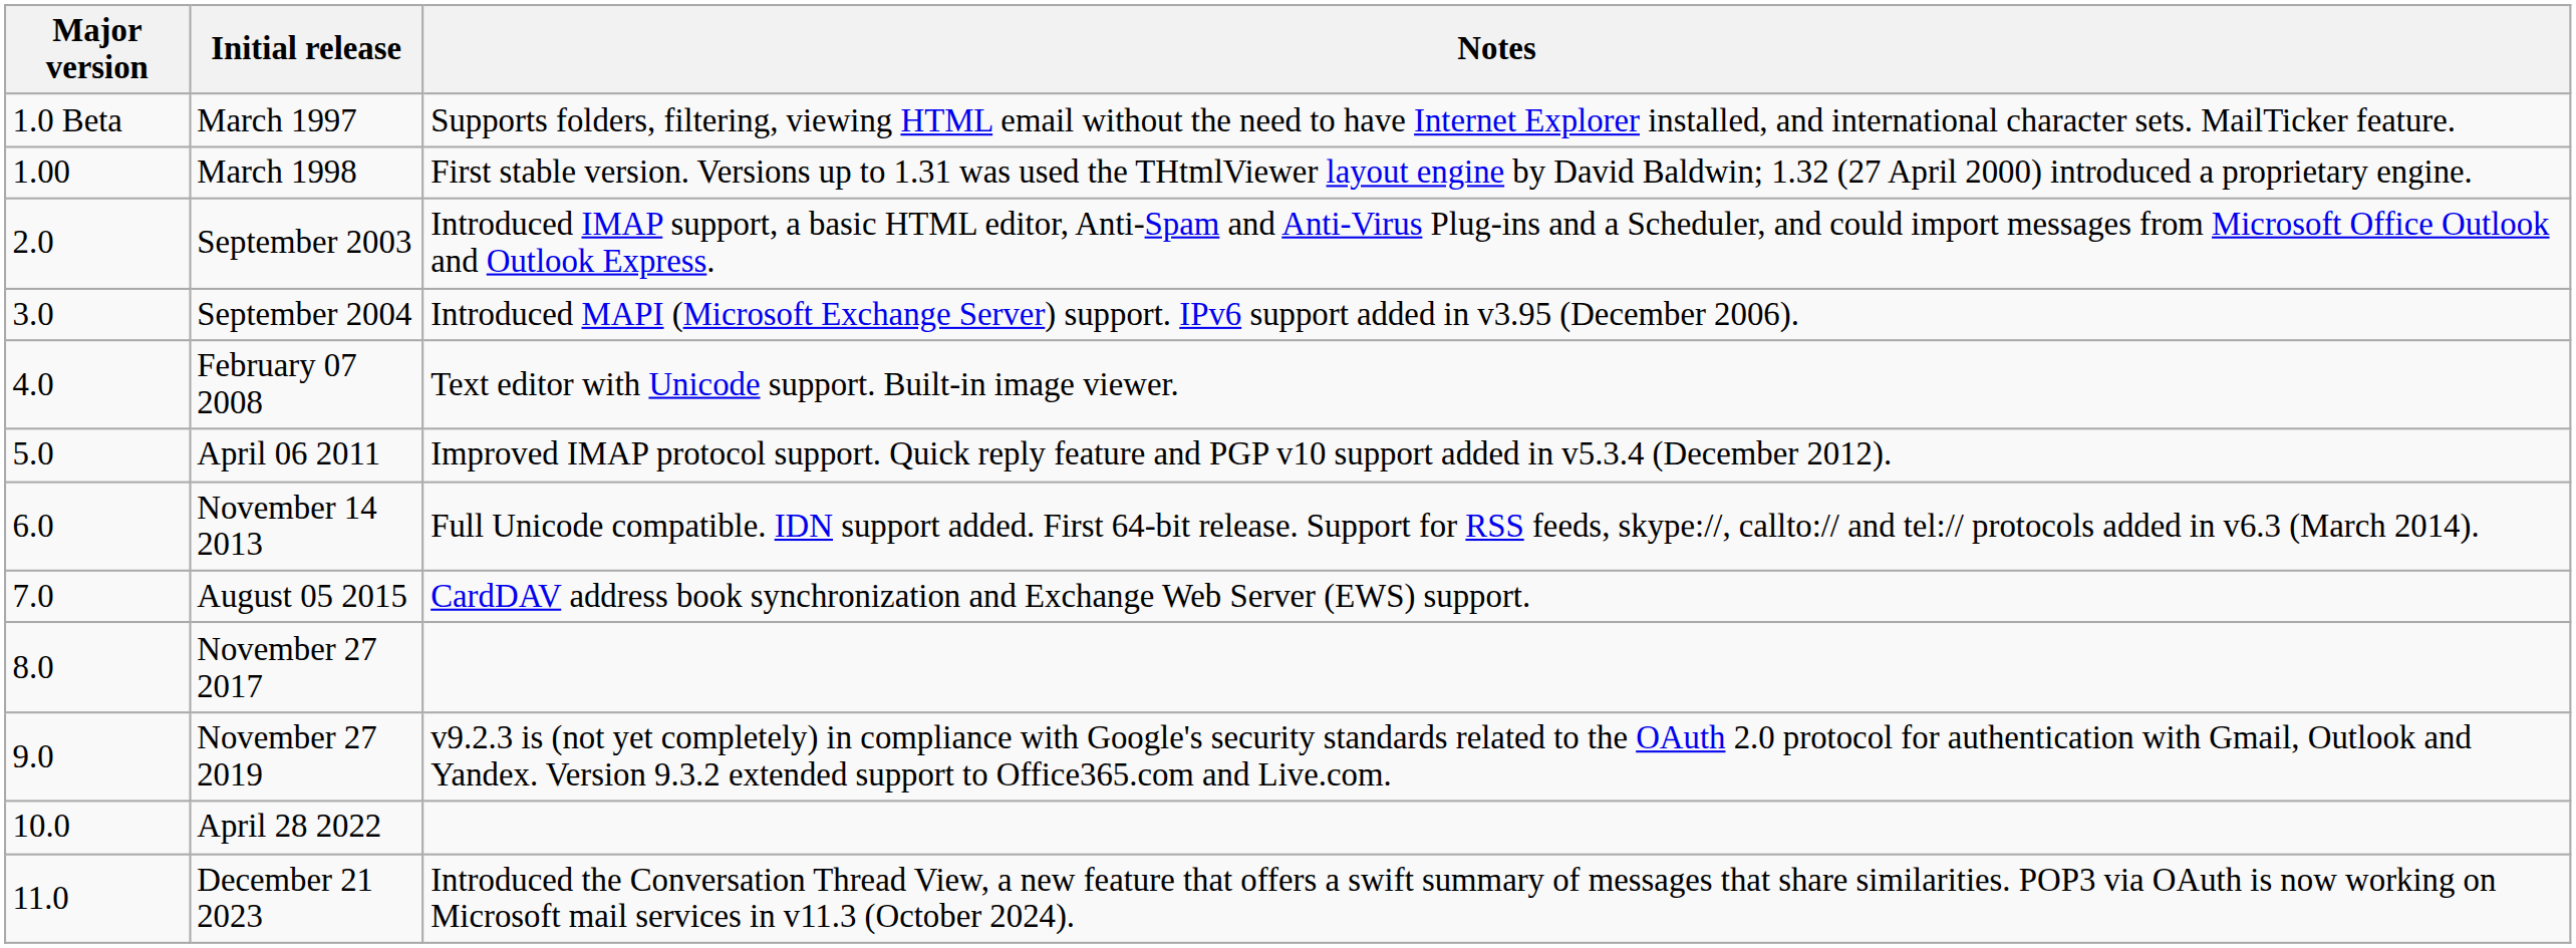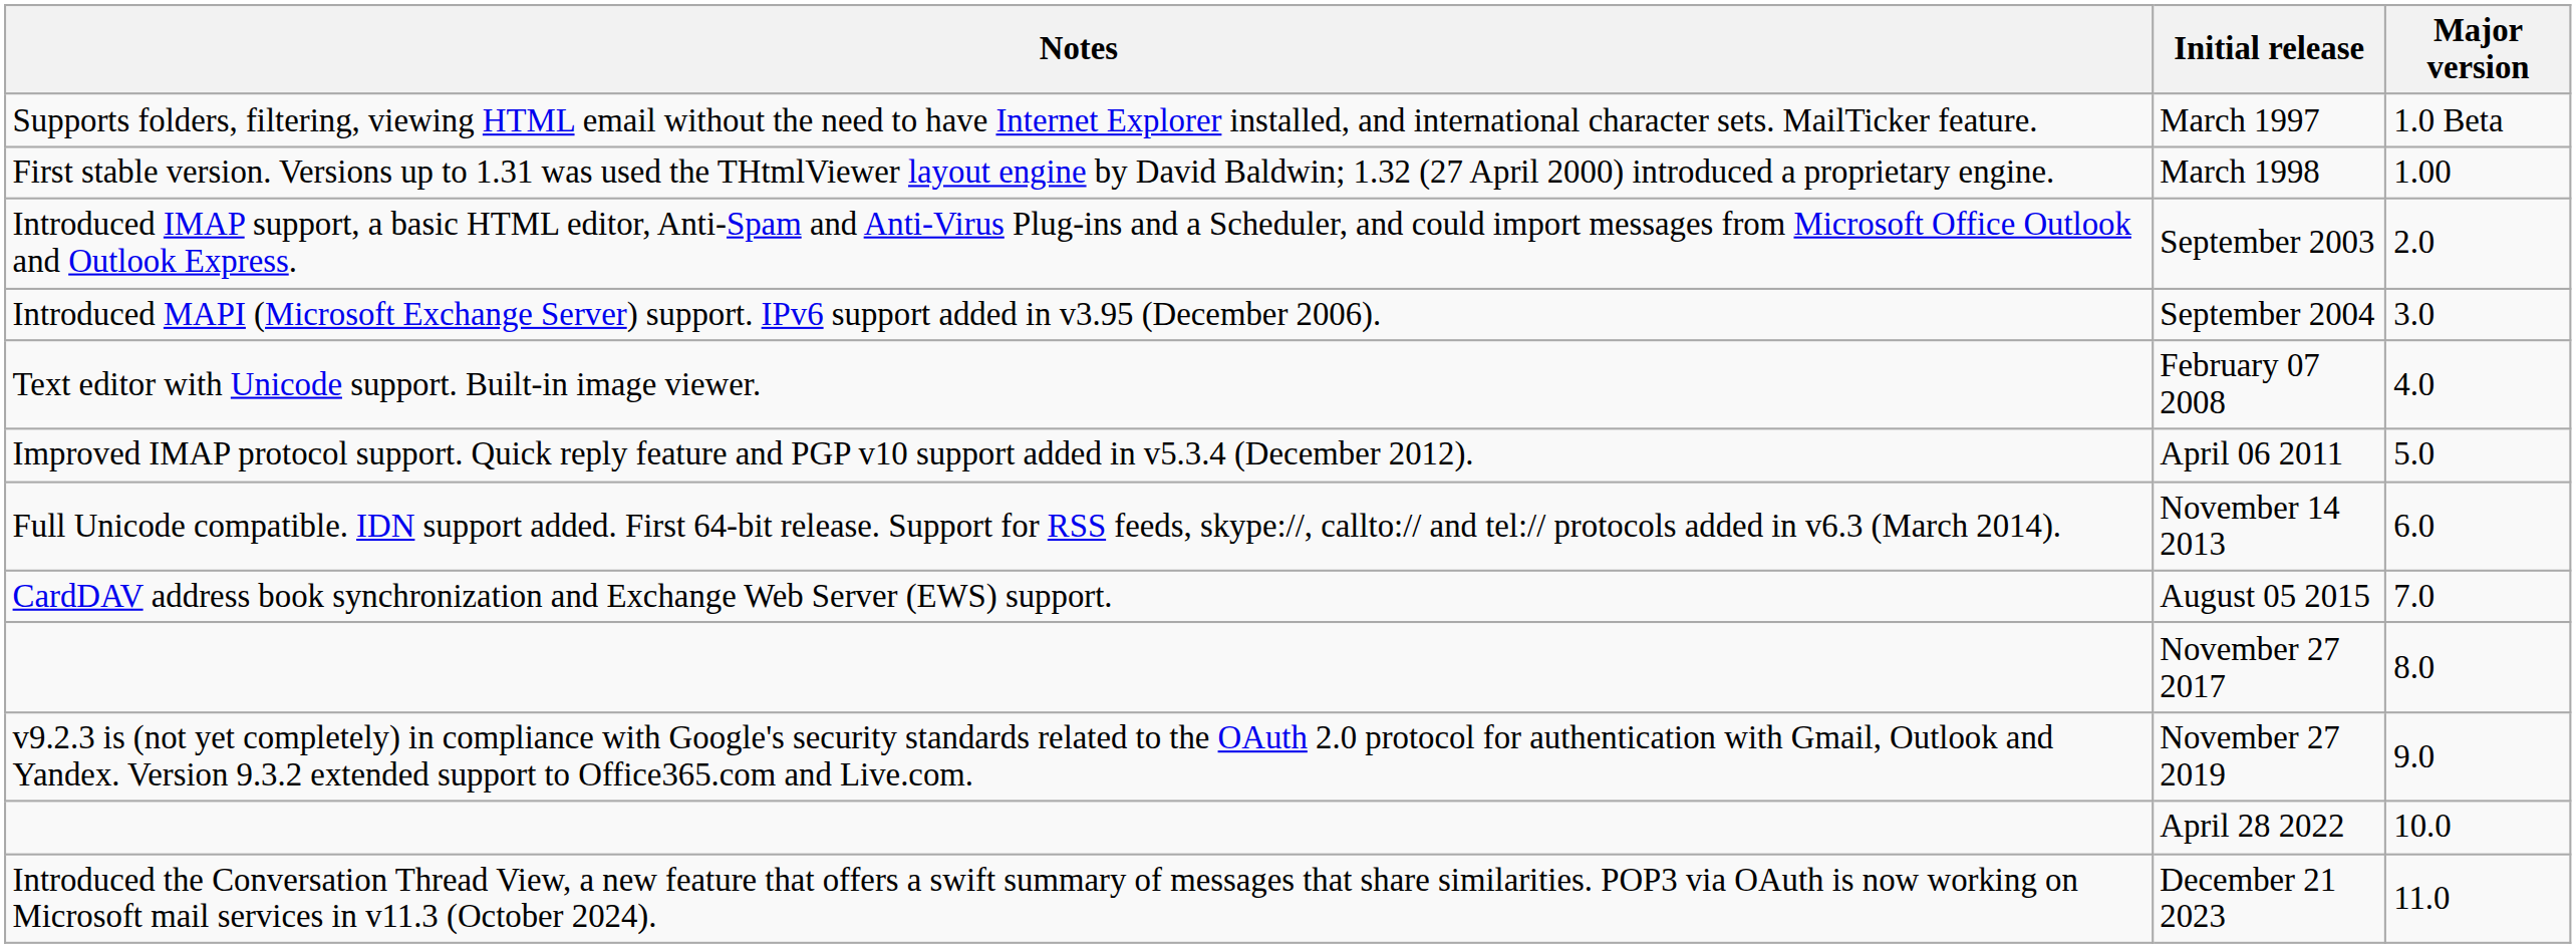 <table class="wikitable">
 <tr>
+<th>Notes</th>
+<th>Initial release</th>
 <th>Major version</th>
-<th>Initial release</th>
-<th>Notes</th>
 </tr>
 <tr>
+<td>Supports folders, filtering, viewing <a href='#'>HTML</a> email without the need to have <a href='#'>Internet Explorer</a> installed, and international character sets. MailTicker feature.</td>
+<td>March 1997</td>
 <td>1.0 Beta</td>
-<td>March 1997</td>
-<td>Supports folders, filtering, viewing <a href='#'>HTML</a> email without the need to have <a href='#'>Internet Explorer</a> installed, and international character sets. MailTicker feature.</td>
 </tr>
 <tr>
+<td>First stable version. Versions up to 1.31 was used the THtmlViewer <a href='#'>layout engine</a> by David Baldwin; 1.32 (27 April 2000) introduced a proprietary engine.</td>
+<td>March 1998</td>
 <td>1.00</td>
-<td>March 1998</td>
-<td>First stable version. Versions up to 1.31 was used the THtmlViewer <a href='#'>layout engine</a> by David Baldwin; 1.32 (27 April 2000) introduced a proprietary engine.</td>
 </tr>
 <tr>
+<td>Introduced <a href='#'>IMAP</a> support, a basic HTML editor, Anti-<a href='#'>Spam</a> and <a href='#'>Anti-Virus</a> Plug-ins and a Scheduler, and could import messages from <a href='#'>Microsoft Office Outlook</a> and <a href='#'>Outlook Express</a>.</td>
+<td>September 2003</td>
 <td>2.0</td>
-<td>September 2003</td>
-<td>Introduced <a href='#'>IMAP</a> support, a basic HTML editor, Anti-<a href='#'>Spam</a> and <a href='#'>Anti-Virus</a> Plug-ins and a Scheduler, and could import messages from <a href='#'>Microsoft Office Outlook</a> and <a href='#'>Outlook Express</a>.</td>
 </tr>
 <tr>
+<td>Introduced <a href='#'>MAPI</a> (<a href='#'>Microsoft Exchange Server</a>) support. <a href='#'>IPv6</a> support added in v3.95 (December 2006).</td>
+<td>September 2004</td>
 <td>3.0</td>
-<td>September 2004</td>
-<td>Introduced <a href='#'>MAPI</a> (<a href='#'>Microsoft Exchange Server</a>) support. <a href='#'>IPv6</a> support added in v3.95 (December 2006).</td>
 </tr>
 <tr>
+<td>Text editor with <a href='#'>Unicode</a> support. Built-in image viewer.</td>
+<td>February 07 2008</td>
 <td>4.0</td>
-<td>February 07 2008</td>
-<td>Text editor with <a href='#'>Unicode</a> support. Built-in image viewer.</td>
 </tr>
 <tr>
+<td>Improved IMAP protocol support. Quick reply feature and PGP v10 support added in v5.3.4 (December 2012).</td>
+<td>April 06 2011</td>
 <td>5.0</td>
-<td>April 06 2011</td>
-<td>Improved IMAP protocol support. Quick reply feature and PGP v10 support added in v5.3.4 (December 2012).</td>
 </tr>
 <tr>
+<td>Full Unicode compatible. <a href='#'>IDN</a> support added. First 64-bit release. Support for <a href='#'>RSS</a> feeds, skype://, callto:// and tel:// protocols added in v6.3 (March 2014).</td>
+<td>November 14 2013</td>
 <td>6.0</td>
-<td>November 14 2013</td>
-<td>Full Unicode compatible. <a href='#'>IDN</a> support added. First 64-bit release. Support for <a href='#'>RSS</a> feeds, skype://, callto:// and tel:// protocols added in v6.3 (March 2014).</td>
 </tr>
 <tr>
+<td><a href='#'>CardDAV</a> address book synchronization and Exchange Web Server (EWS) support.</td>
+<td>August 05 2015</td>
 <td>7.0</td>
-<td>August 05 2015</td>
-<td><a href='#'>CardDAV</a> address book synchronization and Exchange Web Server (EWS) support.</td>
 </tr>
 <tr>
+<td></td>
+<td>November 27 2017</td>
 <td>8.0</td>
-<td>November 27 2017</td>
-<td></td>
 </tr>
 <tr>
+<td>v9.2.3 is (not yet completely) in compliance with Google's security standards related to the <a href='#'>OAuth</a> 2.0 protocol for authentication with Gmail, Outlook and Yandex. Version 9.3.2 extended support to Office365.com and Live.com.</td>
+<td>November 27 2019</td>
 <td>9.0</td>
-<td>November 27 2019</td>
-<td>v9.2.3 is (not yet completely) in compliance with Google's security standards related to the <a href='#'>OAuth</a> 2.0 protocol for authentication with Gmail, Outlook and Yandex. Version 9.3.2 extended support to Office365.com and Live.com.</td>
 </tr>
 <tr>
+<td></td>
+<td>April 28 2022</td>
 <td>10.0</td>
-<td>April 28 2022</td>
-<td></td>
 </tr>
 <tr>
+<td>Introduced the Conversation Thread View, a new feature that offers a swift summary of messages that share similarities. POP3 via OAuth is now working on Microsoft mail services in v11.3 (October 2024).</td>
+<td>December 21 2023</td>
 <td>11.0</td>
-<td>December 21 2023</td>
-<td>Introduced the Conversation Thread View, a new feature that offers a swift summary of messages that share similarities. POP3 via OAuth is now working on Microsoft mail services in v11.3 (October 2024).</td>
 </tr>
 </table>
